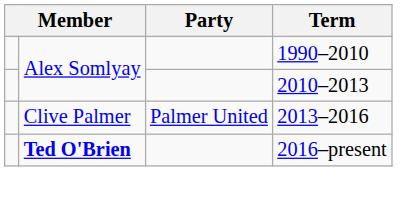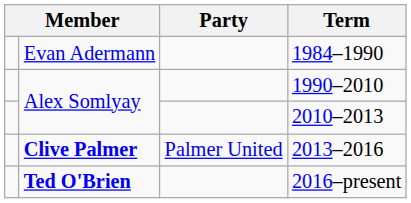 <table class="wikitable">
 <tr>
 <th colspan="2">Member</th>
 <th>Party</th>
 <th>Term</th>
+</tr>
+<tr>
+<td> </td>
+<td><a href='#'>Evan Adermann</a></td>
+<td></td>
+<td><a href='#'>1984</a>–1990</td>
 </tr>
 <tr>
 <td> </td>
 <td rowspan="2"><a href='#'>Alex Somlyay</a></td>
 <td></td>
 <td><a href='#'>1990</a>–2010</td>
 </tr>
 <tr>
 <td> </td>
 <td></td>
 <td><a href='#'>2010</a>–2013</td>
 </tr>
 <tr>
 <td> </td>
-<td><a href='#'>Clive Palmer</a></td>
+<td><strong><a href='#'>Clive Palmer</a></strong></td>
 <td><a href='#'>Palmer United</a></td>
 <td><a href='#'>2013</a>–2016</td>
 </tr>
 <tr>
 <td> </td>
 <td><strong><a href='#'>Ted O'Brien</a></strong></td>
 <td></td>
 <td><a href='#'>2016</a>–present</td>
 </tr>
 </table>
